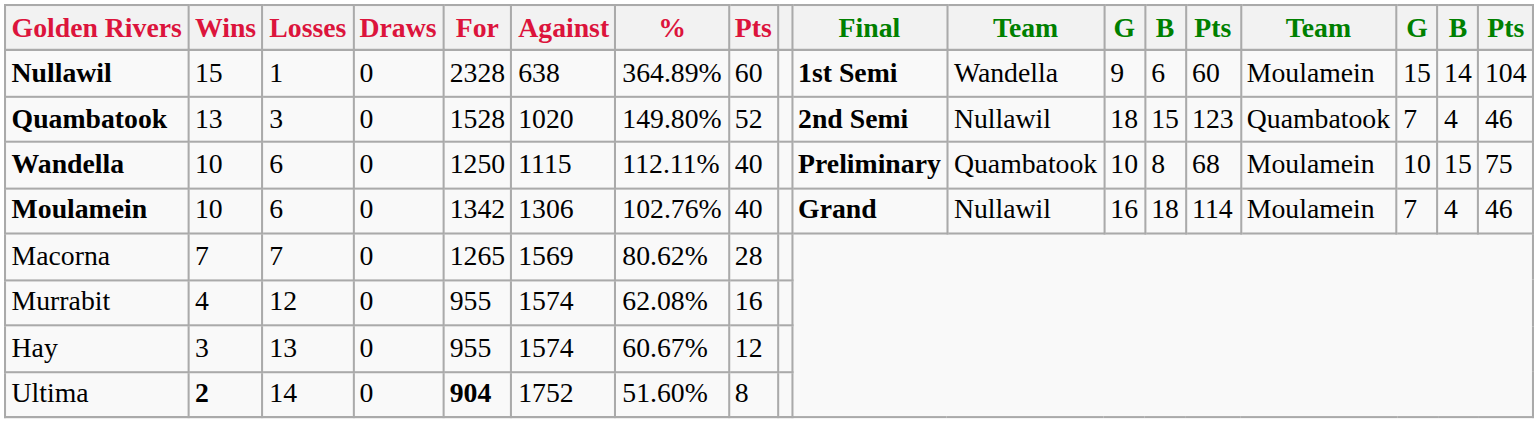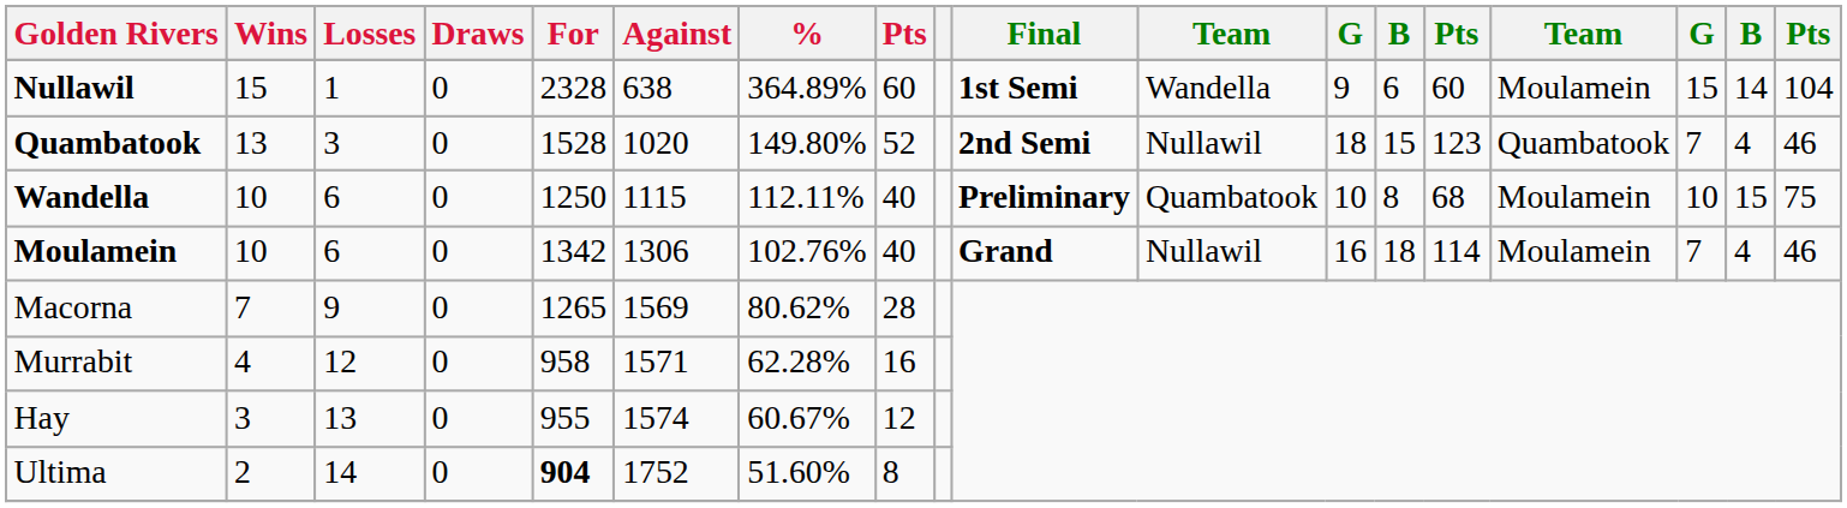 <table style="font-size: 85%; text-align: left;" class="wikitable">
 <tr>
 <th style="color:crimson">Golden Rivers</th>
 <th style="color:crimson">Wins</th>
 <th style="color:crimson">Losses</th>
 <th style="color:crimson">Draws</th>
 <th style="color:crimson">For</th>
 <th style="color:crimson">Against</th>
 <th style="color:crimson">%</th>
 <th style="color:crimson">Pts</th>
 <th></th>
 <th style="color:green">Final</th>
 <th style="color:green">Team</th>
 <th style="color:green">G</th>
 <th style="color:green">B</th>
 <th style="color:green">Pts</th>
 <th style="color:green">Team</th>
 <th style="color:green">G</th>
 <th style="color:green">B</th>
 <th style="color:green">Pts</th>
 </tr>
 <tr>
 </tr>
 <tr>
 </tr>
 <tr>
 <td><strong>	Nullawil	</strong></td>
 <td>15</td>
 <td>1</td>
 <td>0</td>
 <td>2328</td>
 <td>638</td>
 <td>364.89%</td>
 <td>60</td>
 <td></td>
 <td><strong>1st Semi</strong></td>
 <td>Wandella</td>
 <td>9</td>
 <td>6</td>
 <td>60</td>
 <td>Moulamein</td>
 <td>15</td>
 <td>14</td>
 <td>104</td>
 </tr>
 <tr>
 <td><strong>	Quambatook	</strong></td>
 <td>13</td>
 <td>3</td>
 <td>0</td>
 <td>1528</td>
 <td>1020</td>
 <td>149.80%</td>
 <td>52</td>
 <td></td>
 <td><strong>2nd Semi</strong></td>
 <td>Nullawil</td>
 <td>18</td>
 <td>15</td>
 <td>123</td>
 <td>Quambatook</td>
 <td>7</td>
 <td>4</td>
 <td>46</td>
 </tr>
 <tr>
 <td><strong>	Wandella	</strong></td>
 <td>10</td>
 <td>6</td>
 <td>0</td>
 <td>1250</td>
 <td>1115</td>
 <td>112.11%</td>
 <td>40</td>
 <td></td>
 <td><strong>Preliminary</strong></td>
 <td>Quambatook</td>
 <td>10</td>
 <td>8</td>
 <td>68</td>
 <td>Moulamein</td>
 <td>10</td>
 <td>15</td>
 <td>75</td>
 </tr>
 <tr>
 <td><strong>	Moulamein	</strong></td>
 <td>10</td>
 <td>6</td>
 <td>0</td>
 <td>1342</td>
 <td>1306</td>
 <td>102.76%</td>
 <td>40</td>
 <td></td>
 <td><strong>Grand</strong></td>
 <td>Nullawil</td>
 <td>16</td>
 <td>18</td>
 <td>114</td>
 <td>Moulamein</td>
 <td>7</td>
 <td>4</td>
 <td>46</td>
 </tr>
 <tr>
 <td>Macorna</td>
 <td>7</td>
-<td>7</td>
+<td>9</td>
 <td>0</td>
 <td>1265</td>
 <td>1569</td>
 <td>80.62%</td>
 <td>28</td>
 <td></td>
 </tr>
 <tr>
 <td>Murrabit</td>
 <td>4</td>
 <td>12</td>
 <td>0</td>
-<td>955</td>
-<td>1574</td>
-<td>62.08%</td>
+<td>958</td>
+<td>1571</td>
+<td>62.28%</td>
 <td>16</td>
 <td></td>
 </tr>
 <tr>
 <td>Hay</td>
 <td>3</td>
 <td>13</td>
 <td>0</td>
 <td>955</td>
 <td>1574</td>
 <td>60.67%</td>
 <td>12</td>
 <td></td>
 </tr>
 <tr>
 <td>Ultima</td>
-<td><strong>2</strong></td>
+<td>2</td>
 <td>14</td>
 <td>0</td>
 <td><strong>904</strong></td>
 <td>1752</td>
 <td>51.60%</td>
 <td>8</td>
 <td></td>
 </tr>
 <tr>
 </tr>
 </table>
